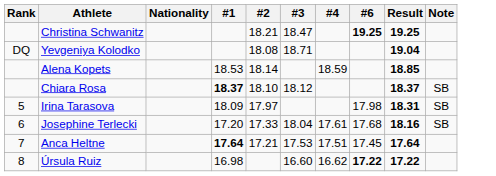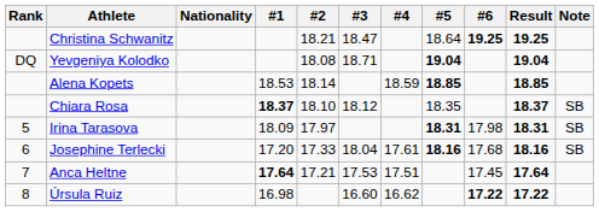 <table class="wikitable sortable" style="text-align:center">
 <tr>
 <th>Rank</th>
 <th>Athlete</th>
 <th>Nationality</th>
 <th>#1</th>
 <th>#2</th>
 <th>#3</th>
 <th>#4</th>
+<th>#5</th>
 <th>#6</th>
 <th>Result</th>
 <th>Note</th>
 </tr>
 <tr>
 <td></td>
 <td align=left><a href='#'>Christina Schwanitz</a></td>
 <td align=left></td>
 <td></td>
 <td>18.21</td>
 <td>18.47</td>
 <td></td>
+<td>18.64</td>
 <td><strong>19.25</strong></td>
 <td><strong>19.25</strong></td>
 <td></td>
 </tr>
 <tr>
 <td>DQ</td>
 <td align=left><a href='#'>Yevgeniya Kolodko</a></td>
 <td align=left></td>
 <td></td>
 <td>18.08</td>
 <td>18.71</td>
 <td></td>
+<td><strong>19.04</strong></td>
 <td></td>
 <td><strong>19.04</strong></td>
 <td></td>
 </tr>
 <tr>
 <td></td>
 <td align=left><a href='#'>Alena Kopets</a></td>
 <td align=left></td>
 <td>18.53</td>
 <td>18.14</td>
 <td></td>
 <td>18.59</td>
+<td><strong>18.85</strong></td>
 <td></td>
 <td><strong>18.85</strong></td>
 <td></td>
 </tr>
 <tr>
 <td></td>
 <td align=left><a href='#'>Chiara Rosa</a></td>
 <td align=left></td>
 <td><strong>18.37</strong></td>
 <td>18.10</td>
 <td>18.12</td>
 <td></td>
+<td>18.35</td>
 <td></td>
 <td><strong>18.37</strong></td>
 <td>SB</td>
 </tr>
 <tr>
 <td>5</td>
 <td align=left><a href='#'>Irina Tarasova</a></td>
 <td align=left></td>
 <td>18.09</td>
 <td>17.97</td>
 <td></td>
 <td></td>
+<td><strong>18.31</strong></td>
 <td>17.98</td>
 <td><strong>18.31</strong></td>
 <td>SB</td>
 </tr>
 <tr>
 <td>6</td>
 <td align=left><a href='#'>Josephine Terlecki</a></td>
 <td align=left></td>
 <td>17.20</td>
 <td>17.33</td>
 <td>18.04</td>
 <td>17.61</td>
+<td><strong>18.16</strong></td>
 <td>17.68</td>
 <td><strong>18.16</strong></td>
 <td>SB</td>
 </tr>
 <tr>
 <td>7</td>
 <td align=left><a href='#'>Anca Heltne</a></td>
 <td align=left></td>
 <td><strong>17.64</strong></td>
 <td>17.21</td>
 <td>17.53</td>
 <td>17.51</td>
+<td></td>
 <td>17.45</td>
 <td><strong>17.64</strong></td>
 <td></td>
 </tr>
 <tr>
 <td>8</td>
 <td align=left><a href='#'>Úrsula Ruiz</a></td>
 <td align=left></td>
 <td>16.98</td>
 <td></td>
 <td>16.60</td>
 <td>16.62</td>
+<td></td>
 <td><strong>17.22</strong></td>
 <td><strong>17.22</strong></td>
 <td></td>
 </tr>
 </table>
